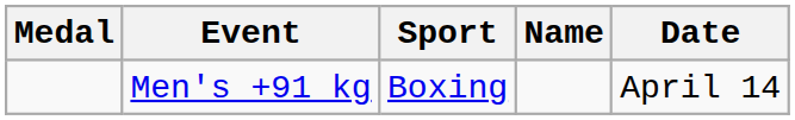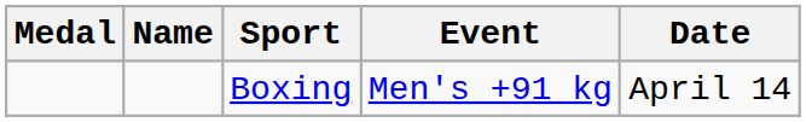 <table class="wikitable sortable">
 <tr>
 <th>Medal</th>
+<th>Name</th>
+<th>Sport</th>
 <th>Event</th>
-<th>Sport</th>
-<th>Name</th>
 <th>Date</th>
 </tr>
 <tr>
 <td></td>
+<td></td>
+<td><a href='#'>Boxing</a></td>
 <td><a href='#'>Men's +91 kg</a></td>
-<td><a href='#'>Boxing</a></td>
-<td></td>
 <td>April 14</td>
 </tr>
 </table>
